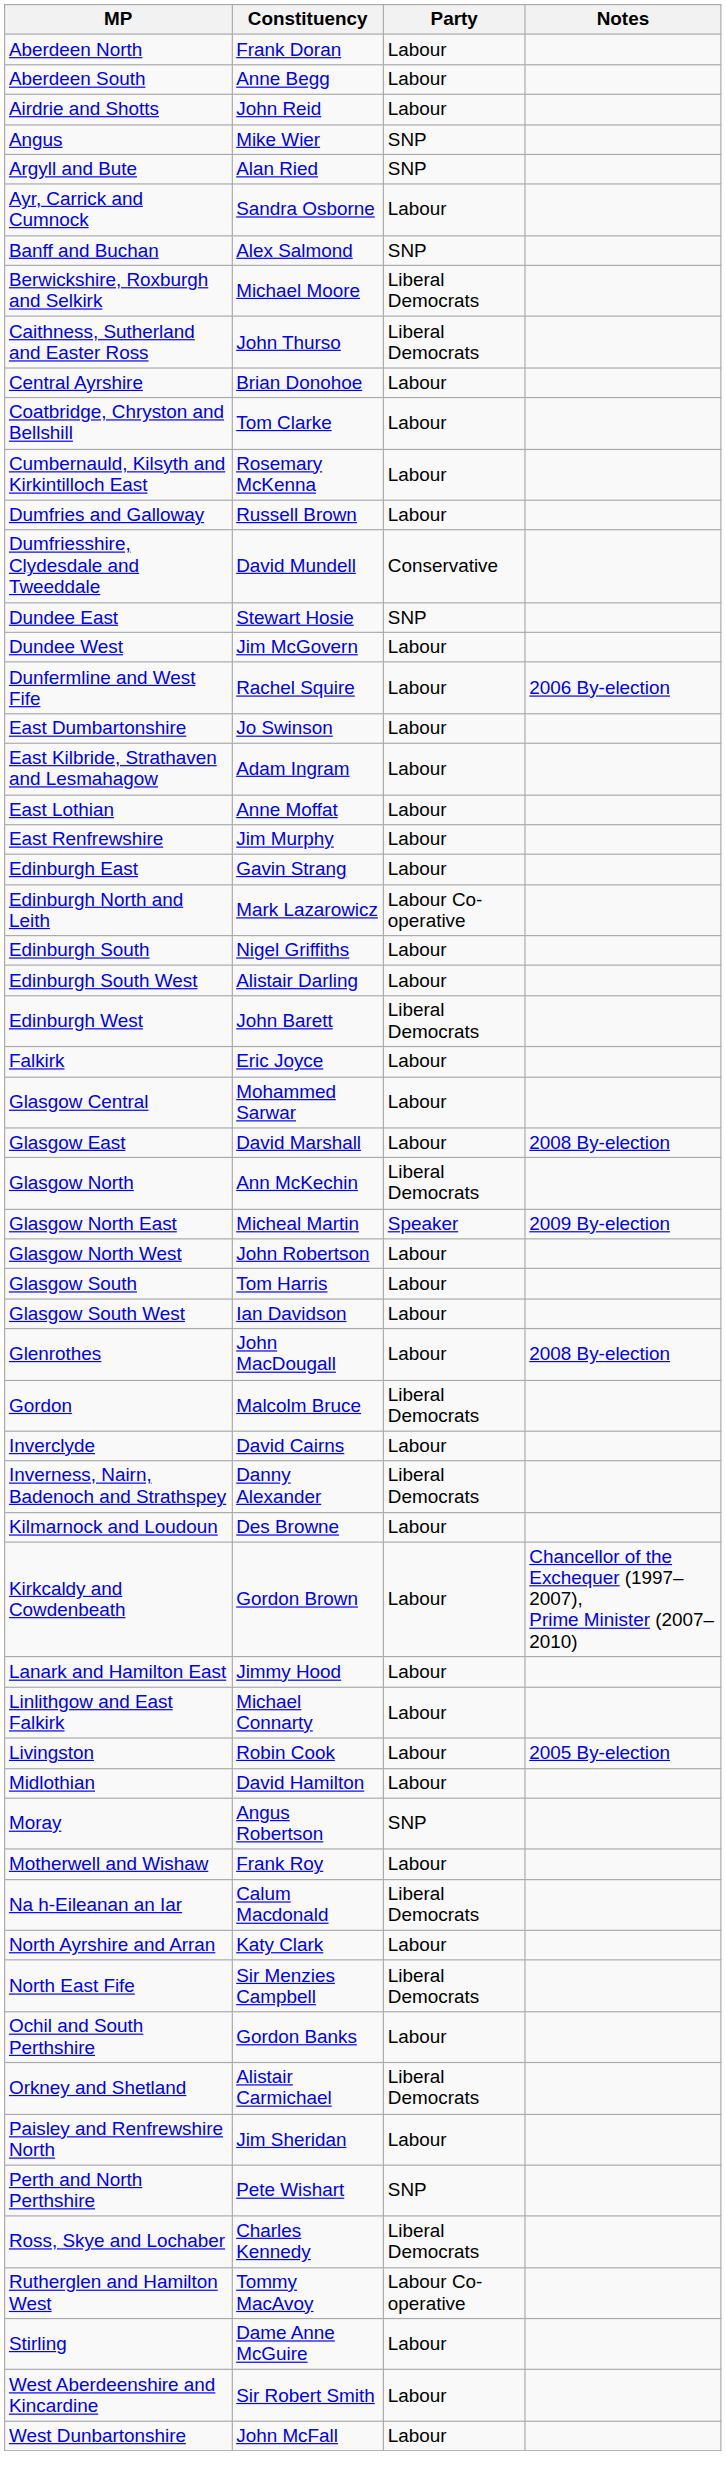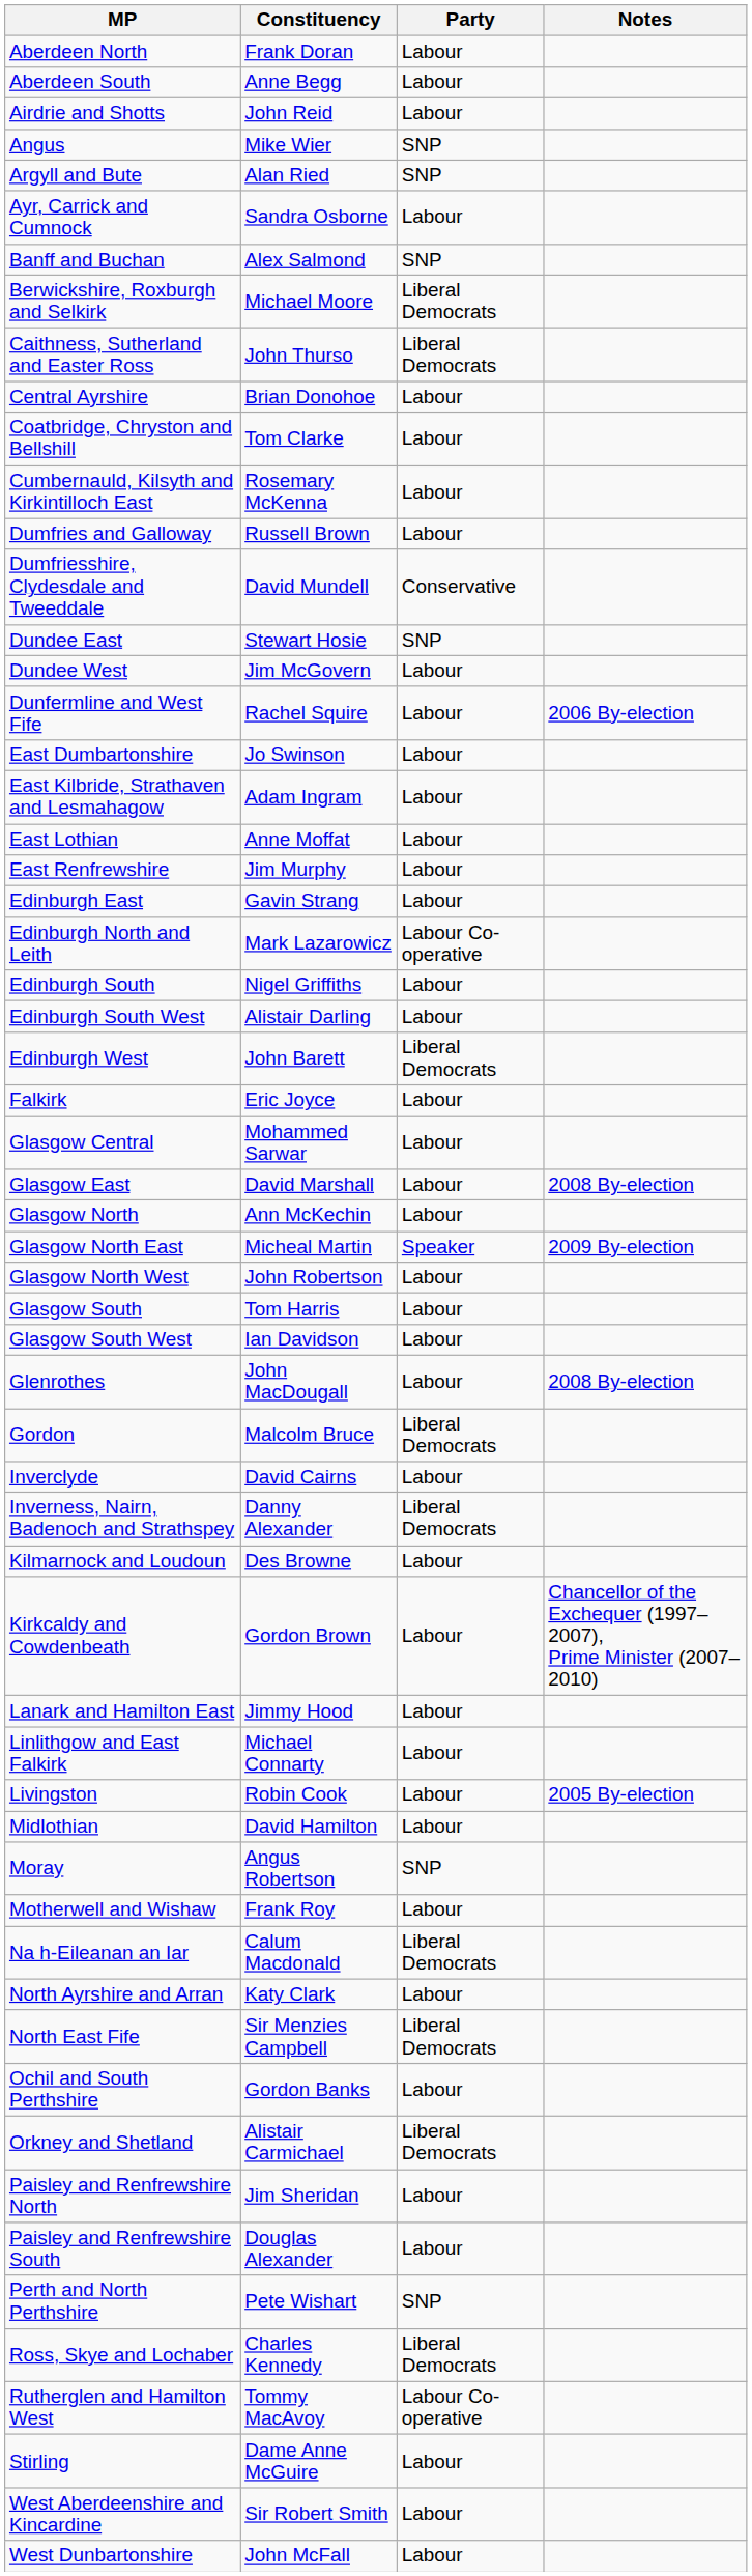 <table class="wikitable sortable">
 <tr>
 <th>MP</th>
 <th>Constituency</th>
 <th>Party</th>
 <th>Notes</th>
 </tr>
 <tr>
 <td><a href='#'>Aberdeen North</a></td>
 <td><a href='#'>Frank Doran</a></td>
 <td>Labour</td>
 <td></td>
 </tr>
 <tr>
 <td><a href='#'>Aberdeen South</a></td>
 <td><a href='#'>Anne Begg</a></td>
 <td>Labour</td>
 <td></td>
 </tr>
 <tr>
 <td><a href='#'>Airdrie and Shotts</a></td>
 <td><a href='#'>John Reid</a></td>
 <td>Labour</td>
 <td></td>
 </tr>
 <tr>
 <td><a href='#'>Angus</a></td>
 <td><a href='#'>Mike Wier</a></td>
 <td>SNP</td>
 <td></td>
 </tr>
 <tr>
 <td><a href='#'>Argyll and Bute</a></td>
 <td><a href='#'>Alan Ried</a></td>
 <td>SNP</td>
 <td></td>
 </tr>
 <tr>
 <td><a href='#'>Ayr, Carrick and Cumnock</a></td>
 <td><a href='#'>Sandra Osborne</a></td>
 <td>Labour</td>
 <td></td>
 </tr>
 <tr>
 <td><a href='#'>Banff and Buchan</a></td>
 <td><a href='#'>Alex Salmond</a></td>
 <td>SNP</td>
 <td></td>
 </tr>
 <tr>
 <td><a href='#'>Berwickshire, Roxburgh and Selkirk</a></td>
 <td><a href='#'>Michael Moore</a></td>
 <td>Liberal Democrats</td>
 <td></td>
 </tr>
 <tr>
 <td><a href='#'>Caithness, Sutherland and Easter Ross</a></td>
 <td><a href='#'>John Thurso</a></td>
 <td>Liberal Democrats</td>
 <td></td>
 </tr>
 <tr>
 <td><a href='#'>Central Ayrshire</a></td>
 <td><a href='#'>Brian Donohoe</a></td>
 <td>Labour</td>
 <td></td>
 </tr>
 <tr>
 <td><a href='#'>Coatbridge, Chryston and Bellshill</a></td>
 <td><a href='#'>Tom Clarke</a></td>
 <td>Labour</td>
 <td></td>
 </tr>
 <tr>
 <td><a href='#'>Cumbernauld, Kilsyth and Kirkintilloch East</a></td>
 <td><a href='#'>Rosemary McKenna</a></td>
 <td>Labour</td>
 <td></td>
 </tr>
 <tr>
 <td><a href='#'>Dumfries and Galloway</a></td>
 <td><a href='#'>Russell Brown</a></td>
 <td>Labour</td>
 <td></td>
 </tr>
 <tr>
 <td><a href='#'>Dumfriesshire, Clydesdale and Tweeddale</a></td>
 <td><a href='#'>David Mundell</a></td>
 <td>Conservative</td>
 <td></td>
 </tr>
 <tr>
 <td><a href='#'>Dundee East</a></td>
 <td><a href='#'>Stewart Hosie</a></td>
 <td>SNP</td>
 <td></td>
 </tr>
 <tr>
 <td><a href='#'>Dundee West</a></td>
 <td><a href='#'>Jim McGovern</a></td>
 <td>Labour</td>
 <td></td>
 </tr>
 <tr>
 <td><a href='#'>Dunfermline and West Fife</a></td>
 <td><a href='#'>Rachel Squire</a></td>
 <td>Labour</td>
 <td><a href='#'>2006 By-election</a></td>
 </tr>
 <tr>
 <td><a href='#'>East Dumbartonshire</a></td>
 <td><a href='#'>Jo Swinson</a></td>
 <td>Labour</td>
 <td></td>
 </tr>
 <tr>
 <td><a href='#'>East Kilbride, Strathaven and Lesmahagow</a></td>
 <td><a href='#'>Adam Ingram</a></td>
 <td>Labour</td>
 <td></td>
 </tr>
 <tr>
 <td><a href='#'>East Lothian</a></td>
 <td><a href='#'>Anne Moffat</a></td>
 <td>Labour</td>
 <td></td>
 </tr>
 <tr>
 <td><a href='#'>East Renfrewshire</a></td>
 <td><a href='#'>Jim Murphy</a></td>
 <td>Labour</td>
 <td></td>
 </tr>
 <tr>
 <td><a href='#'>Edinburgh East</a></td>
 <td><a href='#'>Gavin Strang</a></td>
 <td>Labour</td>
 <td></td>
 </tr>
 <tr>
 <td><a href='#'>Edinburgh North and Leith</a></td>
 <td><a href='#'>Mark Lazarowicz</a></td>
 <td>Labour Co-operative</td>
 <td></td>
 </tr>
 <tr>
 <td><a href='#'>Edinburgh South</a></td>
 <td><a href='#'>Nigel Griffiths</a></td>
 <td>Labour</td>
 <td></td>
 </tr>
 <tr>
 <td><a href='#'>Edinburgh South West</a></td>
 <td><a href='#'>Alistair Darling</a></td>
 <td>Labour</td>
 <td></td>
 </tr>
 <tr>
 <td><a href='#'>Edinburgh West</a></td>
 <td><a href='#'>John Barett</a></td>
 <td>Liberal Democrats</td>
 <td></td>
 </tr>
 <tr>
 <td><a href='#'>Falkirk</a></td>
 <td><a href='#'>Eric Joyce</a></td>
 <td>Labour</td>
 <td></td>
 </tr>
 <tr>
 <td><a href='#'>Glasgow Central</a></td>
 <td><a href='#'>Mohammed Sarwar</a></td>
 <td>Labour</td>
 <td></td>
 </tr>
 <tr>
 <td><a href='#'>Glasgow East</a></td>
 <td><a href='#'>David Marshall</a></td>
 <td>Labour</td>
 <td><a href='#'>2008 By-election</a></td>
 </tr>
 <tr>
 <td><a href='#'>Glasgow North</a></td>
 <td><a href='#'>Ann McKechin</a></td>
-<td>Liberal Democrats</td>
+<td>Labour</td>
 <td></td>
 </tr>
 <tr>
 <td><a href='#'>Glasgow North East</a></td>
 <td><a href='#'>Micheal Martin</a></td>
 <td><a href='#'>Speaker</a></td>
 <td><a href='#'>2009 By-election</a></td>
 </tr>
 <tr>
 <td><a href='#'>Glasgow North West</a></td>
 <td><a href='#'>John Robertson</a></td>
 <td>Labour</td>
 <td></td>
 </tr>
 <tr>
 <td><a href='#'>Glasgow South</a></td>
 <td><a href='#'>Tom Harris</a></td>
 <td>Labour</td>
 <td></td>
 </tr>
 <tr>
 <td><a href='#'>Glasgow South West</a></td>
 <td><a href='#'>Ian Davidson</a></td>
 <td>Labour</td>
 <td></td>
 </tr>
 <tr>
 <td><a href='#'>Glenrothes</a></td>
 <td><a href='#'>John MacDougall</a></td>
 <td>Labour</td>
 <td><a href='#'>2008 By-election</a></td>
 </tr>
 <tr>
 <td><a href='#'>Gordon</a></td>
 <td><a href='#'>Malcolm Bruce</a></td>
 <td>Liberal Democrats</td>
 <td></td>
 </tr>
 <tr>
 <td><a href='#'>Inverclyde</a></td>
 <td><a href='#'>David Cairns</a></td>
 <td>Labour</td>
 <td></td>
 </tr>
 <tr>
 <td><a href='#'>Inverness, Nairn, Badenoch and Strathspey</a></td>
 <td><a href='#'>Danny Alexander</a></td>
 <td>Liberal Democrats</td>
 <td></td>
 </tr>
 <tr>
 <td><a href='#'>Kilmarnock and Loudoun</a></td>
 <td><a href='#'>Des Browne</a></td>
 <td>Labour</td>
 <td></td>
 </tr>
 <tr>
 <td><a href='#'>Kirkcaldy and Cowdenbeath</a></td>
 <td><a href='#'>Gordon Brown</a></td>
 <td>Labour</td>
 <td><a href='#'>Chancellor of the Exchequer</a> (1997–2007),<br><a href='#'>Prime Minister</a> (2007–2010)</td>
 </tr>
 <tr>
 <td><a href='#'>Lanark and Hamilton East</a></td>
 <td><a href='#'>Jimmy Hood</a></td>
 <td>Labour</td>
 <td></td>
 </tr>
 <tr>
 <td><a href='#'>Linlithgow and East Falkirk</a></td>
 <td><a href='#'>Michael Connarty</a></td>
 <td>Labour</td>
 <td></td>
 </tr>
 <tr>
 <td><a href='#'>Livingston</a></td>
 <td><a href='#'>Robin Cook</a></td>
 <td>Labour</td>
 <td><a href='#'>2005 By-election</a></td>
 </tr>
 <tr>
 <td><a href='#'>Midlothian</a></td>
 <td><a href='#'>David Hamilton</a></td>
 <td>Labour</td>
 <td></td>
 </tr>
 <tr>
 <td><a href='#'>Moray</a></td>
 <td><a href='#'>Angus Robertson</a></td>
 <td>SNP</td>
 <td></td>
 </tr>
 <tr>
 <td><a href='#'>Motherwell and Wishaw</a></td>
 <td><a href='#'>Frank Roy</a></td>
 <td>Labour</td>
 <td></td>
 </tr>
 <tr>
 <td><a href='#'>Na h-Eileanan an Iar</a></td>
 <td><a href='#'>Calum Macdonald</a></td>
 <td>Liberal Democrats</td>
 <td></td>
 </tr>
 <tr>
 <td><a href='#'>North Ayrshire and Arran</a></td>
 <td><a href='#'>Katy Clark</a></td>
 <td>Labour</td>
 <td></td>
 </tr>
 <tr>
 <td><a href='#'>North East Fife</a></td>
 <td><a href='#'>Sir Menzies Campbell</a></td>
 <td>Liberal Democrats</td>
 <td></td>
 </tr>
 <tr>
 <td><a href='#'>Ochil and South Perthshire</a></td>
 <td><a href='#'>Gordon Banks</a></td>
 <td>Labour</td>
 <td></td>
 </tr>
 <tr>
 <td><a href='#'>Orkney and Shetland</a></td>
 <td><a href='#'>Alistair Carmichael</a></td>
 <td>Liberal Democrats</td>
 <td></td>
 </tr>
 <tr>
 <td><a href='#'>Paisley and Renfrewshire North</a></td>
 <td><a href='#'>Jim Sheridan</a></td>
 <td>Labour</td>
 <td></td>
 </tr>
 <tr>
+<td><a href='#'>Paisley and Renfrewshire South</a></td>
+<td><a href='#'>Douglas Alexander</a></td>
+<td>Labour</td>
+<td></td>
+</tr>
+<tr>
 <td><a href='#'>Perth and North Perthshire</a></td>
 <td><a href='#'>Pete Wishart</a></td>
 <td>SNP</td>
 <td></td>
 </tr>
 <tr>
 <td><a href='#'>Ross, Skye and Lochaber</a></td>
 <td><a href='#'>Charles Kennedy</a></td>
 <td>Liberal Democrats</td>
 <td></td>
 </tr>
 <tr>
 <td><a href='#'>Rutherglen and Hamilton West</a></td>
 <td><a href='#'>Tommy MacAvoy</a></td>
 <td>Labour Co-operative</td>
 <td></td>
 </tr>
 <tr>
 <td><a href='#'>Stirling</a></td>
 <td><a href='#'>Dame Anne McGuire</a></td>
 <td>Labour</td>
 <td></td>
 </tr>
 <tr>
 <td><a href='#'>West Aberdeenshire and Kincardine</a></td>
 <td><a href='#'>Sir Robert Smith</a></td>
 <td>Labour</td>
 <td></td>
 </tr>
 <tr>
 <td><a href='#'>West Dunbartonshire</a></td>
 <td><a href='#'>John McFall</a></td>
 <td>Labour</td>
 <td></td>
 </tr>
 </table>
